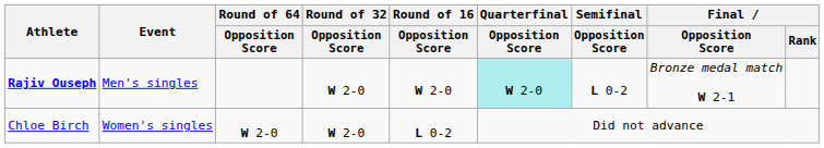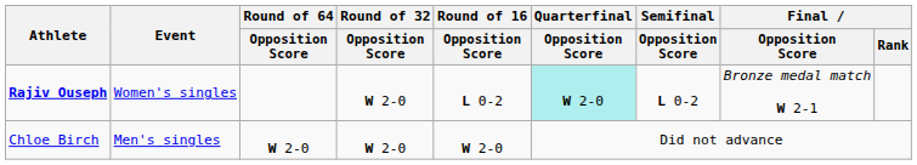 <table class=wikitable style="font-size:90%">
 <tr>
 <th rowspan=2>Athlete</th>
 <th rowspan=2>Event</th>
 <th>Round of 64</th>
 <th>Round of 32</th>
 <th>Round of 16</th>
 <th>Quarterfinal</th>
 <th>Semifinal</th>
 <th colspan=2>Final / </th>
 </tr>
 <tr style="font-size:95%">
 <th>Opposition<br>Score</th>
 <th>Opposition<br>Score</th>
 <th>Opposition<br>Score</th>
 <th>Opposition<br>Score</th>
 <th>Opposition<br>Score</th>
 <th>Opposition<br>Score</th>
 <th>Rank</th>
 </tr>
 <tr align=center>
 <td align=left><strong><a href='#'>Rajiv Ouseph</a></strong></td>
-<td align=left><a href='#'>Men's singles</a></td>
+<td align=left><a href='#'>Women's singles</a></td>
 <td></td>
 <td><br><strong>W</strong> 2-0</td>
-<td><br><strong>W</strong> 2-0</td>
+<td><br><strong>L</strong> 0-2</td>
 <td style="background: paleturquoise;"><br><strong>W</strong> 2-0</td>
 <td><br><strong>L</strong> 0-2</td>
 <td><em>Bronze medal match</em><br><br><strong>W</strong> 2-1</td>
 <td></td>
 </tr>
 <tr align=center>
 <td align=left><a href='#'>Chloe Birch</a></td>
-<td align=left><a href='#'>Women's singles</a></td>
+<td align=left><a href='#'>Men's singles</a></td>
 <td><br><strong>W</strong> 2-0</td>
 <td><br><strong>W</strong> 2-0</td>
-<td><br><strong>L</strong> 0-2</td>
+<td><br><strong>W</strong> 2-0</td>
 <td colspan=4>Did not advance</td>
 </tr>
 </table>
